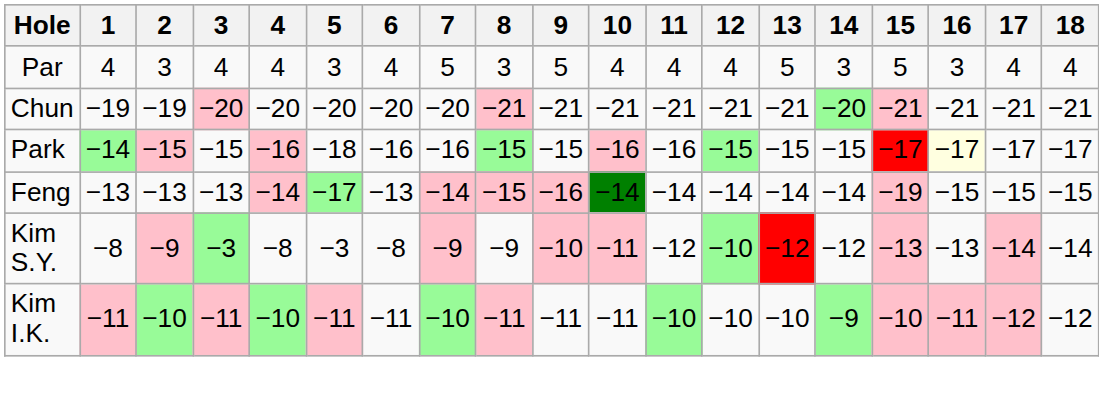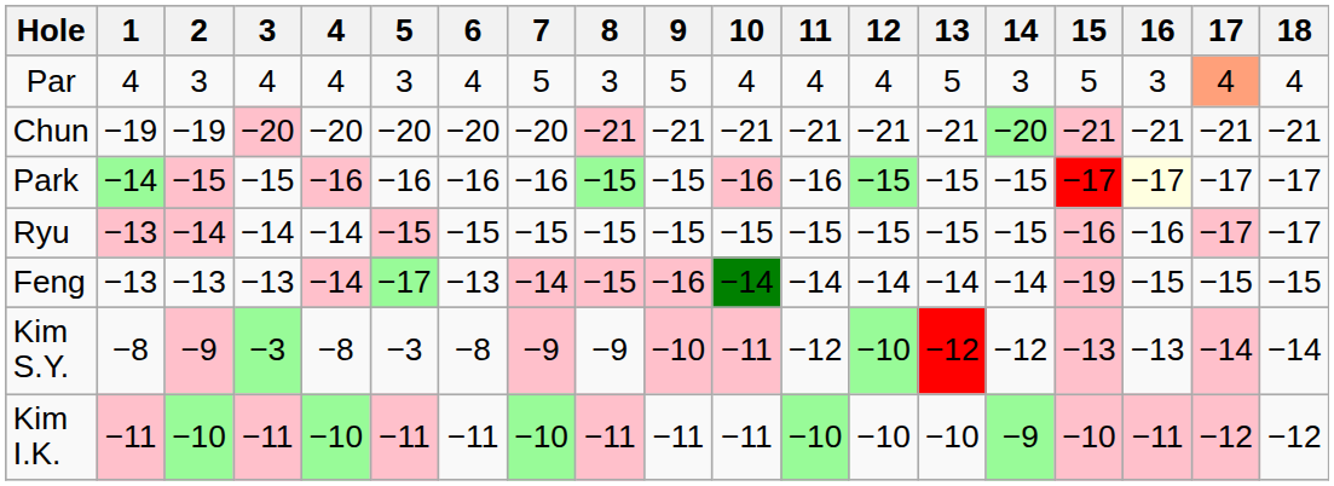 <table class="wikitable" style="text-align:center">
 <tr>
 <th>Hole</th>
 <th>1</th>
 <th>2</th>
 <th>3</th>
 <th>4</th>
 <th>5</th>
 <th>6</th>
 <th>7</th>
 <th>8</th>
 <th>9</th>
 <th>10</th>
 <th>11</th>
 <th>12</th>
 <th>13</th>
 <th>14</th>
 <th>15</th>
 <th>16</th>
 <th>17</th>
 <th>18</th>
 </tr>
 <tr>
 <td>Par</td>
 <td>4</td>
 <td>3</td>
 <td>4</td>
 <td>4</td>
 <td>3</td>
 <td>4</td>
 <td>5</td>
 <td>3</td>
 <td>5</td>
 <td>4</td>
 <td>4</td>
 <td>4</td>
 <td>5</td>
 <td>3</td>
 <td>5</td>
 <td>3</td>
-<td>4</td>
+<td style="background: lightsalmon;">4</td>
 <td>4</td>
 </tr>
 <tr>
 <td align=left> Chun</td>
 <td>−19</td>
 <td>−19</td>
 <td style="background: Pink;">−20</td>
 <td>−20</td>
 <td>−20</td>
 <td>−20</td>
 <td>−20</td>
 <td style="background: Pink;">−21</td>
 <td>−21</td>
 <td>−21</td>
 <td>−21</td>
 <td>−21</td>
 <td>−21</td>
 <td style="background: PaleGreen;">−20</td>
 <td style="background: Pink;">−21</td>
 <td>−21</td>
 <td>−21</td>
 <td>−21</td>
 </tr>
 <tr>
 <td align=left> Park</td>
 <td style="background: PaleGreen;">−14</td>
 <td style="background: Pink;">−15</td>
 <td>−15</td>
 <td style="background: Pink;">−16</td>
-<td>−18</td>
+<td>−16</td>
 <td>−16</td>
 <td>−16</td>
 <td style="background: PaleGreen;">−15</td>
 <td>−15</td>
 <td style="background: Pink;">−16</td>
 <td>−16</td>
 <td style="background: PaleGreen;">−15</td>
 <td>−15</td>
 <td>−15</td>
 <td style="background: Red;">−17</td>
 <td style="background: lightyellow;">−17</td>
 <td>−17</td>
+<td>−17</td>
+</tr>
+<tr>
+<td align=left> Ryu</td>
+<td style="background: Pink;">−13</td>
+<td style="background: Pink;">−14</td>
+<td>−14</td>
+<td>−14</td>
+<td style="background: Pink;">−15</td>
+<td>−15</td>
+<td>−15</td>
+<td>−15</td>
+<td>−15</td>
+<td>−15</td>
+<td>−15</td>
+<td>−15</td>
+<td>−15</td>
+<td>−15</td>
+<td style="background: Pink;">−16</td>
+<td>−16</td>
+<td style="background: Pink;">−17</td>
 <td>−17</td>
 </tr>
 <tr>
 <td align=left> Feng</td>
 <td>−13</td>
 <td>−13</td>
 <td>−13</td>
 <td style="background: Pink;">−14</td>
 <td style="background: PaleGreen;">−17</td>
 <td>−13</td>
 <td style="background: Pink;">−14</td>
 <td style="background: Pink;">−15</td>
 <td style="background: Pink;">−16</td>
 <td style="background: Green;">−14</td>
 <td>−14</td>
 <td>−14</td>
 <td>−14</td>
 <td>−14</td>
 <td style="background: Pink;">−19</td>
 <td>−15</td>
 <td>−15</td>
 <td>−15</td>
 </tr>
 <tr>
 <td align=left> Kim S.Y.</td>
 <td>−8</td>
 <td style="background: Pink;">−9</td>
 <td style="background: PaleGreen;">−3</td>
 <td>−8</td>
 <td>−3</td>
 <td>−8</td>
 <td style="background: Pink;">−9</td>
 <td>−9</td>
 <td style="background: Pink;">−10</td>
 <td style="background: Pink;">−11</td>
 <td>−12</td>
 <td style="background: PaleGreen;">−10</td>
 <td style="background: Red;">−12</td>
 <td>−12</td>
 <td style="background: Pink;">−13</td>
 <td>−13</td>
 <td style="background: Pink;">−14</td>
 <td>−14</td>
 </tr>
 <tr>
 <td align=left> Kim I.K.</td>
 <td style="background: Pink;">−11</td>
 <td style="background: PaleGreen;">−10</td>
 <td style="background: Pink;">−11</td>
 <td style="background: PaleGreen;">−10</td>
 <td style="background: Pink;">−11</td>
 <td>−11</td>
 <td style="background: PaleGreen;">−10</td>
 <td style="background: Pink;">−11</td>
 <td>−11</td>
 <td>−11</td>
 <td style="background: PaleGreen;">−10</td>
 <td>−10</td>
 <td>−10</td>
 <td style="background: PaleGreen;">−9</td>
 <td style="background: Pink;">−10</td>
 <td style="background: Pink;">−11</td>
 <td style="background: Pink;">−12</td>
 <td>−12</td>
 </tr>
 </table>
